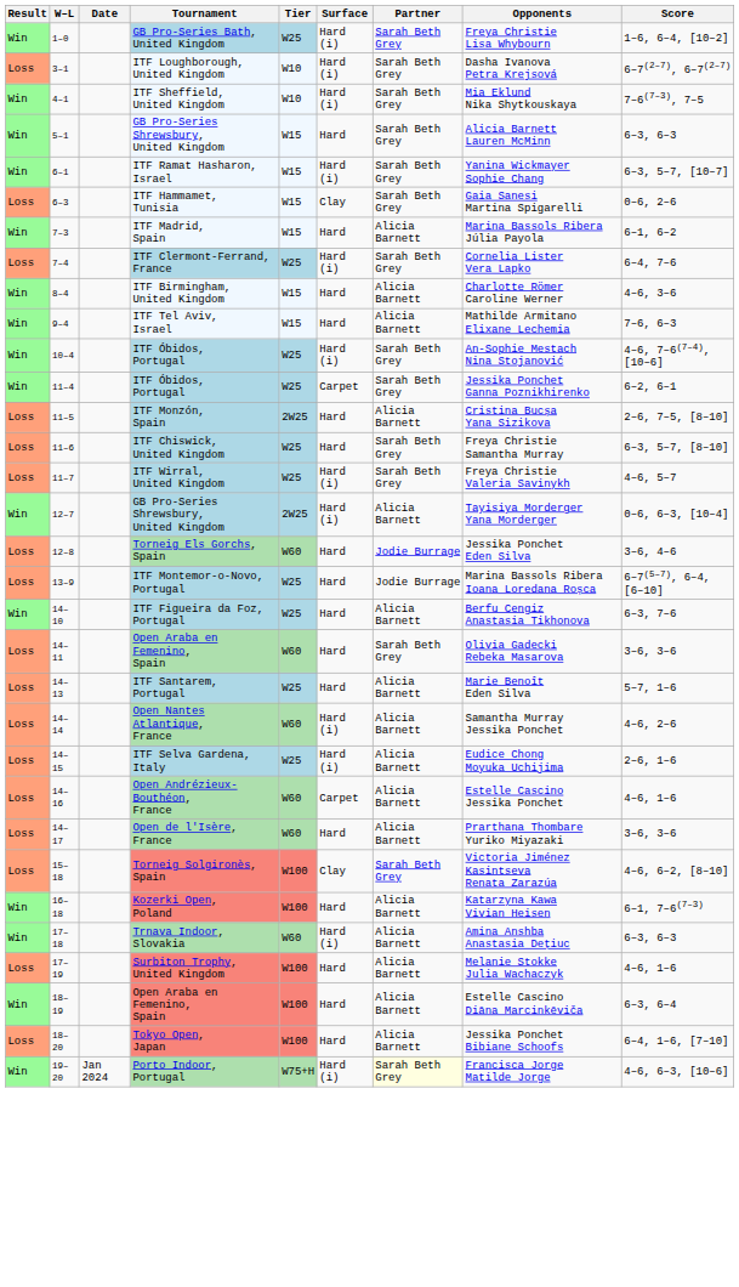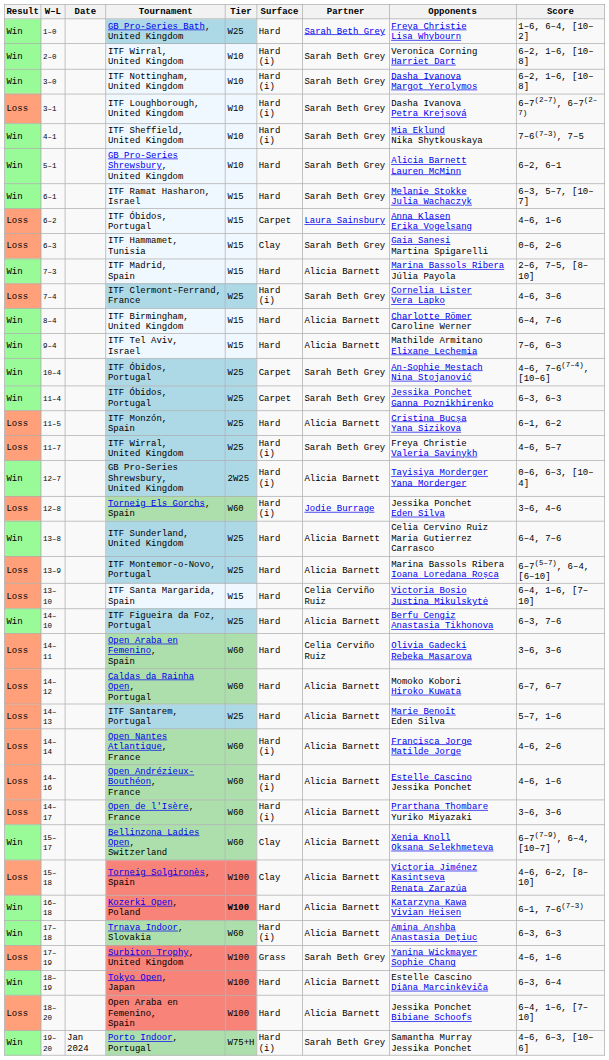 <table class="wikitable sortable nowrap">
 <tr>
 <th>Result</th>
 <th class=unsortable>W–L</th>
 <th>Date</th>
 <th>Tournament</th>
 <th>Tier</th>
 <th>Surface</th>
 <th>Partner</th>
 <th>Opponents</th>
 <th class=unsortable>Score</th>
 </tr>
 <tr>
 <td bgcolor=98fb98>Win</td>
 <td><small>1–0</small></td>
 <td></td>
 <td bgcolor=lightblue><a href='#'>GB Pro-Series Bath</a>, <br>United Kingdom</td>
 <td bgcolor=lightblue>W25</td>
-<td>Hard (i)</td>
+<td>Hard</td>
 <td> <a href='#'>Sarah Beth Grey</a></td>
 <td> <a href='#'>Freya Christie</a> <br>  <a href='#'>Lisa Whybourn</a></td>
 <td>1–6, 6–4, [10–2]</td>
+</tr>
+<tr>
+<td bgcolor=98fb98>Win</td>
+<td><small>2–0</small></td>
+<td></td>
+<td bgcolor=f0f8ff>ITF Wirral, <br>United Kingdom</td>
+<td bgcolor=f0f8ff>W10</td>
+<td>Hard (i)</td>
+<td> Sarah Beth Grey</td>
+<td> Veronica Corning <br>  <a href='#'>Harriet Dart</a></td>
+<td>6–2, 1–6, [10–8]</td>
+</tr>
+<tr>
+<td bgcolor=98fb98>Win</td>
+<td><small>3–0</small></td>
+<td></td>
+<td bgcolor=f0f8ff>ITF Nottingham, <br>United Kingdom</td>
+<td bgcolor=f0f8ff>W10</td>
+<td>Hard (i)</td>
+<td> Sarah Beth Grey</td>
+<td> <a href='#'>Dasha Ivanova</a> <br>  <a href='#'>Margot Yerolymos</a></td>
+<td>6–2, 1–6, [10–8]</td>
 </tr>
 <tr>
 <td bgcolor=ffa07a>Loss</td>
 <td><small>3–1</small></td>
 <td></td>
 <td bgcolor=f0f8ff>ITF Loughborough, <br>United Kingdom</td>
 <td bgcolor=f0f8ff>W10</td>
 <td>Hard (i)</td>
 <td> Sarah Beth Grey</td>
 <td> Dasha Ivanova <br>  <a href='#'>Petra Krejsová</a></td>
 <td>6–7<sup>(2–7)</sup>, 6–7<sup>(2–7)</sup></td>
 </tr>
 <tr>
 <td bgcolor=98fb98>Win</td>
 <td><small>4–1</small></td>
 <td></td>
 <td bgcolor=f0f8ff>ITF Sheffield, <br>United Kingdom</td>
 <td bgcolor=f0f8ff>W10</td>
 <td>Hard (i)</td>
 <td> Sarah Beth Grey</td>
 <td> <a href='#'>Mia Eklund</a> <br>  Nika Shytkouskaya</td>
 <td>7–6<sup>(7–3)</sup>, 7–5</td>
 </tr>
 <tr>
 <td bgcolor=98fb98>Win</td>
 <td><small>5–1</small></td>
 <td></td>
 <td bgcolor=#f0f8ff><a href='#'>GB Pro-Series Shrewsbury</a>, <br>United Kingdom</td>
-<td bgcolor=#f0f8ff>W15</td>
+<td bgcolor=#f0f8ff>W10</td>
 <td>Hard</td>
 <td> Sarah Beth Grey</td>
 <td> <a href='#'>Alicia Barnett</a> <br>  <a href='#'>Lauren McMinn</a></td>
-<td>6–3, 6–3</td>
+<td>6–2, 6–1</td>
 </tr>
 <tr>
 <td bgcolor=98fb98>Win</td>
 <td><small>6–1</small></td>
 <td></td>
 <td bgcolor=#f0f8ff>ITF Ramat Hasharon, <br>Israel</td>
 <td bgcolor=#f0f8ff>W15</td>
-<td>Hard (i)</td>
+<td>Hard</td>
 <td> Sarah Beth Grey</td>
-<td> <a href='#'>Yanina Wickmayer</a> <br>  <a href='#'>Sophie Chang</a></td>
+<td> <a href='#'>Melanie Stokke</a> <br>  <a href='#'>Julia Wachaczyk</a></td>
 <td>6–3, 5–7, [10–7]</td>
+</tr>
+<tr>
+<td bgcolor=ffa07a>Loss</td>
+<td><small>6–2</small></td>
+<td></td>
+<td bgcolor=#f0f8ff>ITF Óbidos, <br>Portugal</td>
+<td bgcolor=#f0f8ff>W15</td>
+<td>Carpet</td>
+<td> <a href='#'>Laura Sainsbury</a></td>
+<td> <a href='#'>Anna Klasen </a> <br>  <a href='#'>Erika Vogelsang</a></td>
+<td>4–6, 1–6</td>
 </tr>
 <tr>
 <td bgcolor=ffa07a>Loss</td>
 <td><small>6–3</small></td>
 <td></td>
 <td bgcolor=#f0f8ff>ITF Hammamet, <br>Tunisia</td>
 <td bgcolor=#f0f8ff>W15</td>
 <td>Clay</td>
 <td> Sarah Beth Grey</td>
 <td> <a href='#'>Gaia Sanesi</a> <br>  Martina Spigarelli</td>
 <td>0–6, 2–6</td>
 </tr>
 <tr>
 <td bgcolor=98fb98>Win</td>
 <td><small>7–3</small></td>
 <td></td>
 <td bgcolor=#f0f8ff>ITF Madrid, <br> Spain</td>
 <td bgcolor=#f0f8ff>W15</td>
 <td>Hard</td>
 <td> Alicia Barnett</td>
 <td> <a href='#'>Marina Bassols Ribera</a> <br>  Júlia Payola</td>
-<td>6–1, 6–2</td>
+<td>2–6, 7–5, [8–10]</td>
 </tr>
 <tr>
 <td bgcolor=ffa07a>Loss</td>
 <td><small>7–4</small></td>
 <td></td>
 <td bgcolor=lightblue>ITF Clermont-Ferrand, <br>France</td>
 <td bgcolor=lightblue>W25</td>
 <td>Hard (i)</td>
 <td> Sarah Beth Grey</td>
 <td> <a href='#'>Cornelia Lister</a> <br>  <a href='#'>Vera Lapko</a></td>
-<td>6–4, 7–6</td>
+<td>4–6, 3–6</td>
 </tr>
 <tr>
 <td bgcolor=98fb98>Win</td>
 <td><small>8–4</small></td>
 <td></td>
 <td bgcolor=#f0f8ff>ITF Birmingham, <br>United Kingdom</td>
 <td bgcolor=#f0f8ff>W15</td>
 <td>Hard</td>
 <td> Alicia Barnett</td>
 <td> <a href='#'>Charlotte Römer</a> <br>  Caroline Werner</td>
-<td>4–6, 3–6</td>
+<td>6–4, 7–6</td>
 </tr>
 <tr>
 <td bgcolor=98fb98>Win</td>
 <td><small>9–4</small></td>
 <td></td>
 <td bgcolor=#f0f8ff>ITF Tel Aviv, <br> Israel</td>
 <td bgcolor=#f0f8ff>W15</td>
 <td>Hard</td>
 <td> Alicia Barnett</td>
 <td> Mathilde Armitano <br>  <a href='#'>Elixane Lechemia</a></td>
 <td>7–6, 6–3</td>
 </tr>
 <tr>
 <td bgcolor=98fb98>Win</td>
 <td><small>10–4</small></td>
 <td></td>
 <td bgcolor=lightblue>ITF Óbidos, <br>Portugal</td>
 <td bgcolor=lightblue>W25</td>
-<td>Hard (i)</td>
+<td>Carpet</td>
 <td> Sarah Beth Grey</td>
 <td> <a href='#'>An-Sophie Mestach</a> <br>  <a href='#'>Nina Stojanović</a></td>
 <td>4–6, 7–6<sup>(7–4)</sup>, [10–6]</td>
 </tr>
 <tr>
 <td bgcolor=98fb98>Win</td>
 <td><small>11–4</small></td>
 <td></td>
 <td bgcolor=lightblue>ITF Óbidos, <br>Portugal</td>
 <td bgcolor=lightblue>W25</td>
 <td>Carpet</td>
 <td> Sarah Beth Grey</td>
 <td> <a href='#'>Jessika Ponchet</a> <br>  <a href='#'>Ganna Poznikhirenko</a></td>
-<td>6–2, 6–1</td>
+<td>6–3, 6–3</td>
 </tr>
 <tr>
 <td bgcolor=ffa07a>Loss</td>
 <td><small>11–5</small></td>
 <td></td>
 <td bgcolor=lightblue>ITF Monzón, <br>Spain</td>
-<td bgcolor=lightblue>2W25</td>
+<td bgcolor=lightblue>W25</td>
 <td>Hard</td>
 <td> Alicia Barnett</td>
 <td> <a href='#'>Cristina Bucșa</a> <br>  <a href='#'>Yana Sizikova</a></td>
-<td>2–6, 7–5, [8–10]</td>
-</tr>
-<tr>
-<td bgcolor=ffa07a>Loss</td>
-<td><small>11–6</small></td>
-<td></td>
-<td bgcolor=lightblue>ITF Chiswick, <br>United Kingdom</td>
-<td bgcolor=lightblue>W25</td>
-<td>Hard</td>
-<td> Sarah Beth Grey</td>
-<td> Freya Christie <br>  Samantha Murray</td>
-<td>6–3, 5–7, [8–10]</td>
+<td>6–1, 6–2</td>
 </tr>
 <tr>
 <td bgcolor=ffa07a>Loss</td>
 <td><small>11–7</small></td>
 <td></td>
 <td bgcolor=lightblue>ITF Wirral, <br>United Kingdom</td>
 <td bgcolor=lightblue>W25</td>
 <td>Hard (i)</td>
 <td> Sarah Beth Grey</td>
 <td> Freya Christie <br>  <a href='#'>Valeria Savinykh</a></td>
 <td>4–6, 5–7</td>
 </tr>
 <tr>
 <td bgcolor=98fb98>Win</td>
 <td><small>12–7</small></td>
 <td></td>
 <td bgcolor=lightblue>GB Pro-Series Shrewsbury, <br> United Kingdom</td>
 <td bgcolor=lightblue>2W25</td>
 <td>Hard (i)</td>
 <td> Alicia Barnett</td>
 <td> <a href='#'>Tayisiya Morderger</a> <br>  <a href='#'>Yana Morderger</a></td>
 <td>0–6, 6–3, [10–4]</td>
 </tr>
 <tr>
 <td bgcolor=ffa07a>Loss</td>
 <td><small>12–8</small></td>
 <td><a href='#'></a></td>
 <td bgcolor=addfad><a href='#'>Torneig Els Gorchs</a>, <br> Spain</td>
 <td bgcolor=addfad>W60</td>
-<td>Hard</td>
+<td>Hard (i)</td>
 <td> <a href='#'>Jodie Burrage</a></td>
 <td> Jessika Ponchet <br>  <a href='#'>Eden Silva</a></td>
 <td>3–6, 4–6</td>
+</tr>
+<tr>
+<td bgcolor=98fb98>Win</td>
+<td><small>13–8</small></td>
+<td></td>
+<td bgcolor=lightblue>ITF Sunderland, <br> United Kingdom</td>
+<td bgcolor=lightblue>W25</td>
+<td>Hard</td>
+<td> Alicia Barnett</td>
+<td> Celia Cervino Ruiz <br>  Maria Gutierrez Carrasco</td>
+<td>6–4, 7–6</td>
 </tr>
 <tr>
 <td bgcolor=ffa07a>Loss</td>
 <td><small>13–9</small></td>
 <td></td>
 <td bgcolor=lightblue>ITF Montemor-o-Novo, <br> Portugal</td>
 <td bgcolor=lightblue>W25</td>
 <td>Hard</td>
-<td> Jodie Burrage</td>
+<td> Alicia Barnett</td>
 <td> Marina Bassols Ribera <br>  <a href='#'>Ioana Loredana Roșca</a></td>
 <td>6–7<sup>(5–7)</sup>, 6–4, [6–10]</td>
+</tr>
+<tr>
+<td bgcolor=ffa07a>Loss</td>
+<td><small>13–10</small></td>
+<td></td>
+<td bgcolor=#f0f8ff>ITF Santa Margarida, <br>Spain</td>
+<td bgcolor=#f0f8ff>W15</td>
+<td>Hard</td>
+<td> Celia Cerviño Ruiz</td>
+<td> <a href='#'>Victoria Bosio</a> <br>  <a href='#'>Justina Mikulskytė</a></td>
+<td>6–4, 1–6, [7–10]</td>
 </tr>
 <tr>
 <td bgcolor=98fb98>Win</td>
 <td><small>14–10</small></td>
 <td></td>
 <td bgcolor=lightblue>ITF Figueira da Foz, <br>Portugal</td>
 <td bgcolor=lightblue>W25</td>
 <td>Hard</td>
 <td> Alicia Barnett</td>
 <td> <a href='#'>Berfu Cengiz</a> <br>  <a href='#'>Anastasia Tikhonova</a></td>
 <td>6–3, 7–6</td>
 </tr>
 <tr>
 <td bgcolor=ffa07a>Loss</td>
 <td><small>14–11</small></td>
 <td><a href='#'></a></td>
 <td bgcolor=addfad><a href='#'>Open Araba en Femenino</a>, <br> Spain</td>
 <td bgcolor=addfad>W60</td>
 <td>Hard</td>
-<td> Sarah Beth Grey</td>
+<td> Celia Cerviño Ruiz</td>
 <td> <a href='#'>Olivia Gadecki</a> <br>  <a href='#'>Rebeka Masarova</a></td>
 <td>3–6, 3–6</td>
+</tr>
+<tr>
+<td bgcolor=ffa07a>Loss</td>
+<td><small>14–12</small></td>
+<td><a href='#'></a></td>
+<td bgcolor=addfad><a href='#'>Caldas da Rainha Open</a>, <br>Portugal</td>
+<td bgcolor=addfad>W60</td>
+<td>Hard</td>
+<td> Alicia Barnett</td>
+<td> Momoko Kobori <br>  <a href='#'>Hiroko Kuwata</a></td>
+<td>6–7, 6–7</td>
 </tr>
 <tr>
 <td bgcolor=ffa07a>Loss</td>
 <td><small>14–13</small></td>
 <td></td>
 <td bgcolor=lightblue>ITF Santarem, <br>Portugal</td>
 <td bgcolor=lightblue>W25</td>
 <td>Hard</td>
 <td> Alicia Barnett</td>
 <td> <a href='#'>Marie Benoît</a> <br>  Eden Silva</td>
 <td>5–7, 1–6</td>
 </tr>
 <tr>
 <td bgcolor=ffa07a>Loss</td>
 <td><small>14–14</small></td>
 <td><a href='#'></a></td>
 <td bgcolor=addfad><a href='#'>Open Nantes Atlantique</a>, <br>France</td>
 <td bgcolor=addfad>W60</td>
 <td>Hard (i)</td>
 <td> Alicia Barnett</td>
-<td> Samantha Murray <br>  Jessika Ponchet</td>
+<td> <a href='#'>Francisca Jorge</a> <br>  <a href='#'>Matilde Jorge</a></td>
 <td>4–6, 2–6</td>
-</tr>
-<tr>
-<td bgcolor=ffa07a>Loss</td>
-<td><small>14–15</small></td>
-<td></td>
-<td bgcolor=lightblue>ITF Selva Gardena, <br>Italy</td>
-<td bgcolor=lightblue>W25</td>
-<td>Hard (i)</td>
-<td> Alicia Barnett</td>
-<td> <a href='#'>Eudice Chong</a> <br>  <a href='#'>Moyuka Uchijima</a></td>
-<td>2–6, 1–6</td>
 </tr>
 <tr>
 <td bgcolor=ffa07a>Loss</td>
 <td><small>14–16</small></td>
 <td><a href='#'></a></td>
 <td bgcolor=addfad><a href='#'>Open Andrézieux-Bouthéon</a>, <br>France</td>
 <td bgcolor=addfad>W60</td>
-<td>Carpet</td>
+<td>Hard (i)</td>
 <td> Alicia Barnett</td>
 <td> <a href='#'>Estelle Cascino</a> <br>  Jessika Ponchet</td>
 <td>4–6, 1–6</td>
 </tr>
 <tr>
 <td bgcolor=ffa07a>Loss</td>
 <td><small>14–17</small></td>
 <td><a href='#'></a></td>
 <td bgcolor=addfad><a href='#'>Open de l'Isère</a>, <br>France</td>
 <td bgcolor=addfad>W60</td>
-<td>Hard</td>
+<td>Hard (i)</td>
 <td> Alicia Barnett</td>
 <td> <a href='#'>Prarthana Thombare</a> <br>  Yuriko Miyazaki</td>
 <td>3–6, 3–6</td>
+</tr>
+<tr>
+<td bgcolor=98FB98>Win</td>
+<td><small>15–17</small></td>
+<td><a href='#'></a></td>
+<td bgcolor=addfad><a href='#'>Bellinzona Ladies Open</a>, <br> Switzerland</td>
+<td bgcolor=addfad>W60</td>
+<td>Clay</td>
+<td> Alicia Barnett</td>
+<td> <a href='#'>Xenia Knoll</a> <br>  <a href='#'>Oksana Selekhmeteva</a></td>
+<td>6–7<sup>(7–9)</sup>, 6–4, [10–7]</td>
 </tr>
 <tr>
 <td bgcolor=ffa07a>Loss</td>
 <td><small>15–18</small></td>
 <td><a href='#'></a></td>
 <td bgcolor=f88379><a href='#'>Torneig Solgironès</a>, <br>Spain</td>
 <td bgcolor=f88379>W100</td>
 <td>Clay</td>
-<td> <a href='#'>Sarah Beth Grey</a></td>
+<td> Alicia Barnett</td>
 <td> <a href='#'>Victoria Jiménez Kasintseva</a> <br>  <a href='#'>Renata Zarazúa</a></td>
 <td>4–6, 6–2, [8–10]</td>
 </tr>
 <tr>
 <td bgcolor=98FB98>Win</td>
 <td><small>16–18</small></td>
 <td><a href='#'></a></td>
 <td bgcolor=f88379><a href='#'>Kozerki Open</a>, <br>Poland</td>
-<td bgcolor=f88379>W100</td>
+<td bgcolor=f88379><strong>W100</strong></td>
 <td>Hard</td>
 <td> Alicia Barnett</td>
 <td> <a href='#'>Katarzyna Kawa</a> <br>  <a href='#'>Vivian Heisen</a></td>
 <td>6–1, 7–6<sup>(7–3)</sup></td>
 </tr>
 <tr>
 <td bgcolor=98FB98>Win</td>
 <td><small>17–18</small></td>
 <td></td>
 <td bgcolor=addfad><a href='#'>Trnava Indoor</a>, <br>Slovakia</td>
 <td bgcolor=addfad>W60</td>
 <td>Hard (i)</td>
 <td> Alicia Barnett</td>
 <td> <a href='#'>Amina Anshba</a> <br>  <a href='#'>Anastasia Dețiuc</a></td>
 <td>6–3, 6–3</td>
 </tr>
 <tr>
 <td bgcolor=ffa07a>Loss</td>
 <td><small>17–19</small></td>
 <td></td>
 <td bgcolor=f88379><a href='#'>Surbiton Trophy</a>, <br>United Kingdom</td>
 <td bgcolor=f88379>W100</td>
-<td>Hard</td>
-<td> Alicia Barnett</td>
-<td> <a href='#'>Melanie Stokke</a> <br>  <a href='#'>Julia Wachaczyk</a></td>
+<td>Grass</td>
+<td> Sarah Beth Grey</td>
+<td> <a href='#'>Yanina Wickmayer</a> <br>  <a href='#'>Sophie Chang</a></td>
 <td>4–6, 1–6</td>
 </tr>
 <tr>
 <td bgcolor=98FB98>Win</td>
 <td><small>18–19</small></td>
 <td><a href='#'></a></td>
-<td bgcolor=f88379>Open Araba en Femenino, <br>Spain</td>
+<td bgcolor=f88379><a href='#'>Tokyo Open</a>, <br>Japan</td>
 <td bgcolor=f88379>W100</td>
 <td>Hard</td>
 <td> Alicia Barnett</td>
 <td> Estelle Cascino <br>  <a href='#'>Diāna Marcinkēviča</a></td>
 <td>6–3, 6–4</td>
 </tr>
 <tr>
 <td bgcolor=ffa07a>Loss</td>
 <td><small>18–20</small></td>
 <td><a href='#'></a></td>
-<td bgcolor=f88379><a href='#'>Tokyo Open</a>, <br>Japan</td>
+<td bgcolor=f88379>Open Araba en Femenino, <br>Spain</td>
 <td bgcolor=f88379>W100</td>
 <td>Hard</td>
 <td> Alicia Barnett</td>
 <td> Jessika Ponchet <br>  <a href='#'>Bibiane Schoofs</a></td>
 <td>6–4, 1–6, [7–10]</td>
 </tr>
 <tr>
 <td style="background:#98FB98;">Win</td>
 <td><small>19–20</small></td>
 <td>Jan 2024</td>
 <td style="background:#addfad;"><a href='#'>Porto Indoor</a>, <br>Portugal</td>
 <td style="background:#addfad;">W75+H</td>
 <td>Hard (i)</td>
-<td style="background: lightyellow;"> Sarah Beth Grey</td>
-<td> <a href='#'>Francisca Jorge</a> <br>  <a href='#'>Matilde Jorge</a></td>
+<td> Sarah Beth Grey</td>
+<td> Samantha Murray <br>  Jessika Ponchet</td>
 <td>4–6, 6–3, [10–6]</td>
 </tr>
 </table>
